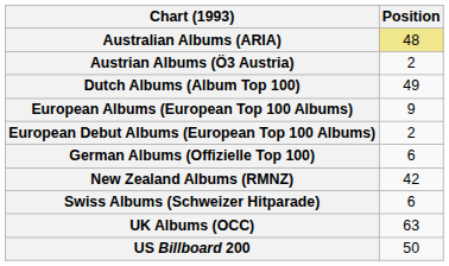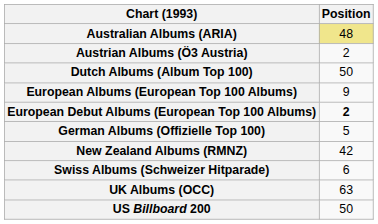 <table class="wikitable sortable plainrowheaders" style="text-align:center;">
 <tr>
 <th scope="col">Chart (1993)</th>
 <th scope="col">Position</th>
 </tr>
 <tr>
 <th scope="row">Australian Albums (ARIA)</th>
 <td style="background: khaki;">48</td>
 </tr>
 <tr>
 <th scope="row">Austrian Albums (Ö3 Austria)</th>
 <td>2</td>
 </tr>
 <tr>
 <th scope="row">Dutch Albums (Album Top 100)</th>
-<td>49</td>
+<td>50</td>
 </tr>
 <tr>
 <th scope="row">European Albums (European Top 100 Albums)</th>
 <td>9</td>
 </tr>
 <tr>
 <th scope="row">European Debut Albums (European Top 100 Albums)</th>
-<td>2</td>
+<td><strong>2</strong></td>
 </tr>
 <tr>
 <th scope="row">German Albums (Offizielle Top 100)</th>
-<td>6</td>
+<td>5</td>
 </tr>
 <tr>
 <th scope="row">New Zealand Albums (RMNZ)</th>
 <td>42</td>
 </tr>
 <tr>
 <th scope="row">Swiss Albums (Schweizer Hitparade)</th>
 <td>6</td>
 </tr>
 <tr>
 <th scope="row">UK Albums (OCC)</th>
 <td>63</td>
 </tr>
 <tr>
 <th scope="row">US <em>Billboard</em> 200</th>
 <td>50</td>
 </tr>
 </table>
